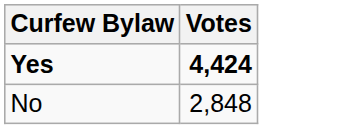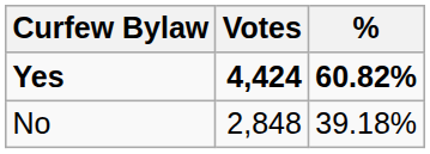 <table class="wikitable">
 <tr>
 <th>Curfew Bylaw</th>
 <th>Votes</th>
+<th>%</th>
 </tr>
 <tr>
 <td><strong>Yes</strong></td>
 <td align="right"><strong>4,424</strong></td>
+<td align="right"><strong>60.82%</strong></td>
 </tr>
 <tr>
 <td>No</td>
 <td align="right">2,848</td>
+<td align="right">39.18%</td>
 </tr>
 </table>
